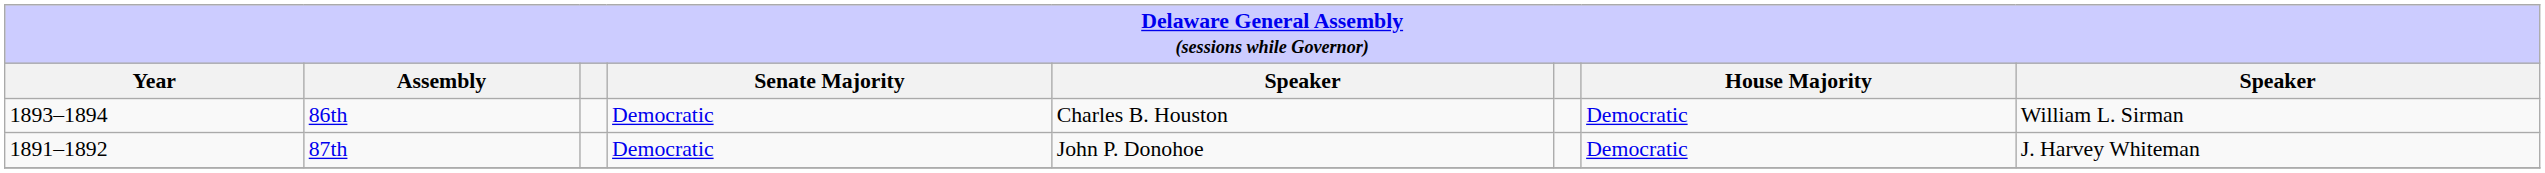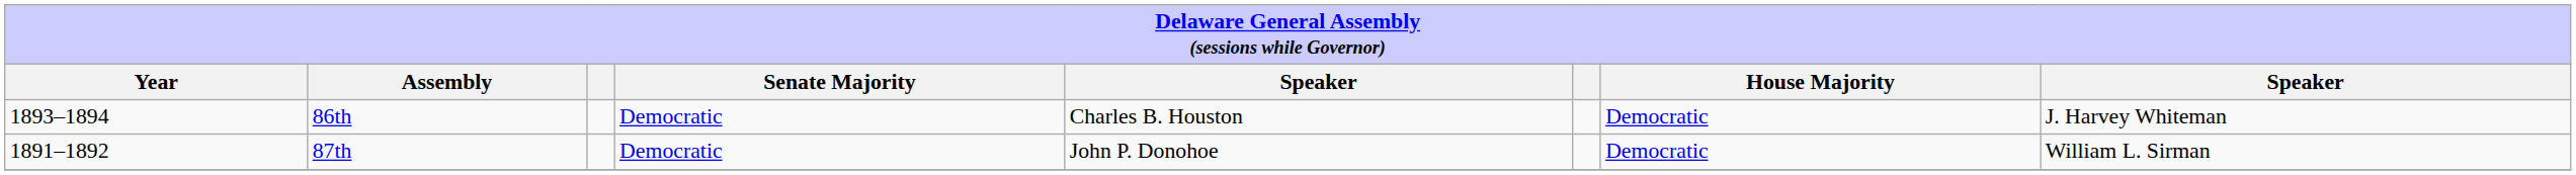 <table class=wikitable style="width: 94%" style="text-align: center;" align="center">
 <tr bgcolor=#cccccc>
 <th colspan=12 style="background: #ccccff;"><strong><a href='#'>Delaware General Assembly</a></strong> <br> <small> <em>(sessions while Governor)</em></small></th>
 </tr>
 <tr>
 <th><strong>Year</strong></th>
 <th><strong>Assembly</strong></th>
 <th></th>
 <th><strong>Senate Majority</strong></th>
 <th><strong>Speaker</strong></th>
 <th></th>
 <th><strong>House Majority</strong></th>
 <th><strong>Speaker</strong></th>
 </tr>
 <tr>
 <td>1893–1894</td>
 <td><a href='#'>86th</a></td>
 <td></td>
 <td><a href='#'>Democratic</a></td>
 <td>Charles B. Houston</td>
 <td></td>
 <td><a href='#'>Democratic</a></td>
-<td>William L. Sirman</td>
+<td>J. Harvey Whiteman</td>
 </tr>
 <tr>
 <td>1891–1892</td>
 <td><a href='#'>87th</a></td>
 <td></td>
 <td><a href='#'>Democratic</a></td>
 <td>John P. Donohoe</td>
 <td></td>
 <td><a href='#'>Democratic</a></td>
-<td>J. Harvey Whiteman</td>
+<td>William L. Sirman</td>
 </tr>
 <tr>
 </tr>
 </table>
